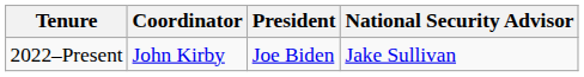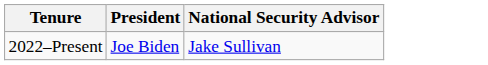 <table class="wikitable">
 <tr>
 <th>Tenure</th>
-<th>Coordinator</th>
 <th>President</th>
 <th>National Security Advisor</th>
 </tr>
 <tr>
 <td>2022–Present</td>
-<td><a href='#'>John Kirby</a></td>
 <td><a href='#'>Joe Biden</a></td>
 <td><a href='#'>Jake Sullivan</a></td>
 </tr>
 </table>
